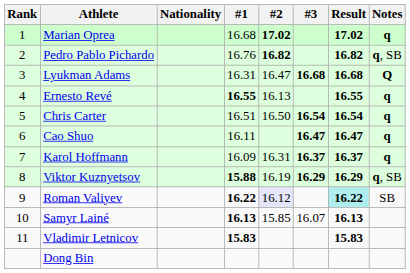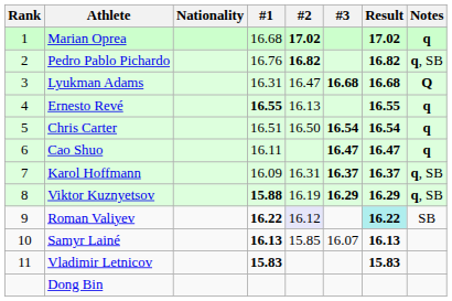 <table class="wikitable sortable" style="text-align:center">
 <tr>
 <th>Rank</th>
 <th>Athlete</th>
 <th>Nationality</th>
 <th>#1</th>
 <th>#2</th>
 <th>#3</th>
 <th>Result</th>
 <th>Notes</th>
 </tr>
 <tr bgcolor=#ccffcc>
 <td>1</td>
 <td align=left><a href='#'>Marian Oprea</a></td>
 <td align=left></td>
 <td>16.68</td>
 <td><strong>17.02</strong></td>
 <td></td>
 <td><strong>17.02</strong></td>
 <td><strong>q</strong></td>
 </tr>
 <tr bgcolor=#ddffdd>
 <td>2</td>
 <td align=left><a href='#'>Pedro Pablo Pichardo</a></td>
 <td align=left></td>
 <td>16.76</td>
 <td><strong>16.82</strong></td>
 <td></td>
 <td><strong>16.82</strong></td>
 <td><strong>q</strong>, SB</td>
 </tr>
 <tr bgcolor=#ddffdd>
 <td>3</td>
 <td align=left><a href='#'>Lyukman Adams</a></td>
 <td align=left></td>
 <td>16.31</td>
 <td>16.47</td>
 <td><strong>16.68</strong></td>
 <td><strong>16.68</strong></td>
 <td><strong>Q</strong></td>
 </tr>
 <tr bgcolor=#ddffdd>
 <td>4</td>
 <td align=left><a href='#'>Ernesto Revé</a></td>
 <td align=left></td>
 <td><strong>16.55</strong></td>
 <td>16.13</td>
 <td></td>
 <td><strong>16.55</strong></td>
 <td><strong>q</strong></td>
 </tr>
 <tr bgcolor=#ddffdd>
 <td>5</td>
 <td align=left><a href='#'>Chris Carter</a></td>
 <td align=left></td>
 <td>16.51</td>
 <td>16.50</td>
 <td><strong>16.54</strong></td>
 <td><strong>16.54</strong></td>
 <td><strong>q</strong></td>
 </tr>
 <tr bgcolor=#ddffdd>
 <td>6</td>
 <td align=left><a href='#'>Cao Shuo</a></td>
 <td align=left></td>
 <td>16.11</td>
 <td></td>
 <td><strong>16.47</strong></td>
 <td><strong>16.47</strong></td>
 <td><strong>q</strong></td>
 </tr>
 <tr bgcolor=#ddffdd>
 <td>7</td>
 <td align=left><a href='#'>Karol Hoffmann</a></td>
 <td align=left></td>
 <td>16.09</td>
 <td>16.31</td>
 <td><strong>16.37</strong></td>
 <td><strong>16.37</strong></td>
-<td><strong>q</strong></td>
+<td><strong>q</strong>, SB</td>
 </tr>
 <tr bgcolor=#ddffdd>
 <td>8</td>
 <td align=left><a href='#'>Viktor Kuznyetsov</a></td>
 <td align=left></td>
 <td><strong>15.88</strong></td>
 <td>16.19</td>
 <td><strong>16.29</strong></td>
 <td><strong>16.29</strong></td>
 <td><strong>q</strong>, SB</td>
 </tr>
 <tr>
 <td>9</td>
 <td align=left><a href='#'>Roman Valiyev</a></td>
 <td align=left></td>
 <td><strong>16.22</strong></td>
 <td style="background: lavender;">16.12</td>
 <td></td>
 <td style="background: paleturquoise;"><strong>16.22</strong></td>
 <td>SB</td>
 </tr>
 <tr>
 <td>10</td>
 <td align=left><a href='#'>Samyr Lainé</a></td>
 <td align=left></td>
 <td><strong>16.13</strong></td>
 <td>15.85</td>
 <td>16.07</td>
 <td><strong>16.13</strong></td>
 <td></td>
 </tr>
 <tr>
 <td>11</td>
 <td align=left><a href='#'>Vladimir Letnicov</a></td>
 <td align=left></td>
 <td><strong>15.83</strong></td>
 <td></td>
 <td></td>
 <td><strong>15.83</strong></td>
 <td></td>
 </tr>
 <tr>
 <td></td>
 <td align=left><a href='#'>Dong Bin</a></td>
 <td align=left></td>
 <td></td>
 <td></td>
 <td></td>
 <td><strong></strong></td>
 <td></td>
 </tr>
 </table>
